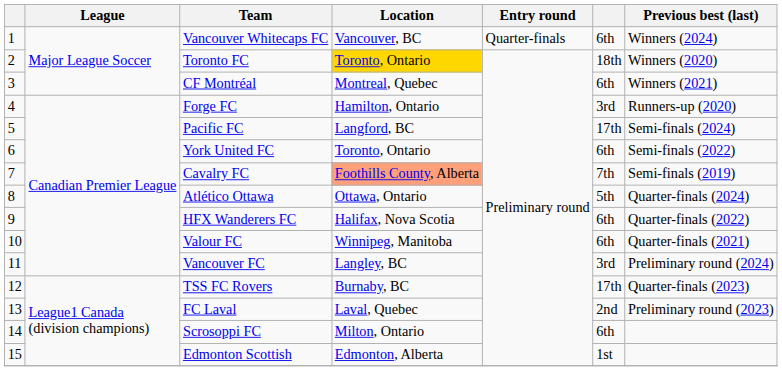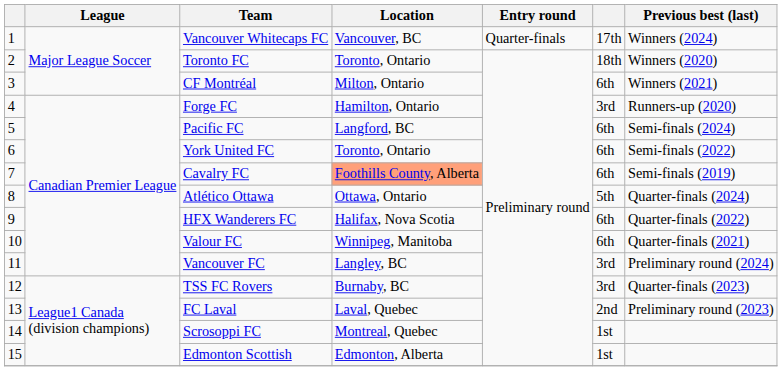 <table class="wikitable">
 <tr>
 <th></th>
 <th>League</th>
 <th>Team</th>
 <th>Location</th>
 <th>Entry round</th>
 <th></th>
 <th>Previous best (last)</th>
 </tr>
 <tr>
 <td>1</td>
 <td rowspan=3><a href='#'>Major League Soccer</a></td>
 <td><a href='#'>Vancouver Whitecaps FC</a></td>
 <td><a href='#'>Vancouver</a>, BC</td>
 <td>Quarter-finals</td>
-<td>6th</td>
+<td>17th</td>
 <td>Winners (<a href='#'>2024</a>)</td>
 </tr>
 <tr>
 <td>2</td>
 <td><a href='#'>Toronto FC</a></td>
-<td style="background: gold;"><a href='#'>Toronto</a>, Ontario</td>
+<td><a href='#'>Toronto</a>, Ontario</td>
 <td rowspan=14>Preliminary round</td>
 <td>18th</td>
 <td>Winners (<a href='#'>2020</a>)</td>
 </tr>
 <tr>
 <td>3</td>
 <td><a href='#'>CF Montréal</a></td>
-<td><a href='#'>Montreal</a>, Quebec</td>
+<td><a href='#'>Milton</a>, Ontario</td>
 <td>6th</td>
 <td>Winners (<a href='#'>2021</a>)</td>
 </tr>
 <tr>
 <td>4</td>
 <td rowspan=8><a href='#'>Canadian Premier League</a></td>
 <td><a href='#'>Forge FC</a></td>
 <td><a href='#'>Hamilton</a>, Ontario</td>
 <td>3rd</td>
 <td>Runners-up (<a href='#'>2020</a>)</td>
 </tr>
 <tr>
 <td>5</td>
 <td><a href='#'>Pacific FC</a></td>
 <td><a href='#'>Langford</a>, BC</td>
-<td>17th</td>
+<td>6th</td>
 <td>Semi-finals (<a href='#'>2024</a>)</td>
 </tr>
 <tr>
 <td>6</td>
 <td><a href='#'>York United FC</a></td>
 <td><a href='#'>Toronto</a>, Ontario</td>
 <td>6th</td>
 <td>Semi-finals (<a href='#'>2022</a>)</td>
 </tr>
 <tr>
 <td>7</td>
 <td><a href='#'>Cavalry FC</a></td>
 <td style="background: lightsalmon;"><a href='#'>Foothills County</a>, Alberta</td>
-<td>7th</td>
+<td>6th</td>
 <td>Semi-finals (<a href='#'>2019</a>)</td>
 </tr>
 <tr>
 <td>8</td>
 <td><a href='#'>Atlético Ottawa</a></td>
 <td><a href='#'>Ottawa</a>, Ontario</td>
 <td>5th</td>
 <td>Quarter-finals (<a href='#'>2024</a>)</td>
 </tr>
 <tr>
 <td>9</td>
 <td><a href='#'>HFX Wanderers FC</a></td>
 <td><a href='#'>Halifax</a>, Nova Scotia</td>
 <td>6th</td>
 <td>Quarter-finals (<a href='#'>2022</a>)</td>
 </tr>
 <tr>
 <td>10</td>
 <td><a href='#'>Valour FC</a></td>
 <td><a href='#'>Winnipeg</a>, Manitoba</td>
 <td>6th</td>
 <td>Quarter-finals (<a href='#'>2021</a>)</td>
 </tr>
 <tr>
 <td>11</td>
 <td><a href='#'>Vancouver FC</a></td>
 <td><a href='#'>Langley</a>, BC</td>
 <td>3rd</td>
 <td>Preliminary round (<a href='#'>2024</a>)</td>
 </tr>
 <tr>
 <td>12</td>
 <td rowspan=4><a href='#'>League1 Canada</a><br>(division champions)</td>
 <td><a href='#'>TSS FC Rovers</a>  </td>
 <td><a href='#'>Burnaby</a>, BC</td>
-<td>17th</td>
+<td>3rd</td>
 <td>Quarter-finals (<a href='#'>2023</a>)</td>
 </tr>
 <tr>
 <td>13</td>
 <td><a href='#'>FC Laval</a>  </td>
 <td><a href='#'>Laval</a>, Quebec</td>
 <td>2nd</td>
 <td>Preliminary round (<a href='#'>2023</a>)</td>
 </tr>
 <tr>
 <td>14</td>
 <td><a href='#'>Scrosoppi FC</a> </td>
-<td><a href='#'>Milton</a>, Ontario</td>
-<td>6th</td>
+<td><a href='#'>Montreal</a>, Quebec</td>
+<td>1st</td>
 <td></td>
 </tr>
 <tr>
 <td>15</td>
 <td><a href='#'>Edmonton Scottish</a> </td>
 <td><a href='#'>Edmonton</a>, Alberta</td>
 <td>1st</td>
 <td></td>
 </tr>
 <tr>
 </tr>
 </table>
